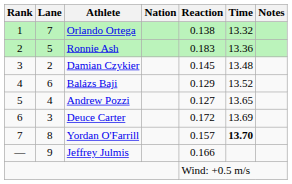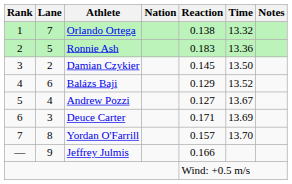 <table class="wikitable sortable" style="text-align:center">
 <tr>
 <th>Rank</th>
 <th>Lane</th>
 <th>Athlete</th>
 <th>Nation</th>
 <th>Reaction</th>
 <th>Time</th>
 <th>Notes</th>
 </tr>
 <tr style="background:#bbf3bb;">
 <td>1</td>
 <td>7</td>
 <td align=left><a href='#'>Orlando Ortega</a></td>
 <td align=left></td>
 <td>0.138</td>
 <td>13.32</td>
 <td></td>
 </tr>
 <tr style="background:#bbf3bb;">
 <td>2</td>
 <td>5</td>
 <td align=left><a href='#'>Ronnie Ash</a></td>
 <td align=left></td>
 <td>0.183</td>
 <td>13.36</td>
 <td></td>
 </tr>
 <tr>
 <td>3</td>
 <td>2</td>
 <td align=left><a href='#'>Damian Czykier</a></td>
 <td align=left></td>
 <td>0.145</td>
-<td>13.48</td>
+<td>13.50</td>
 <td></td>
 </tr>
 <tr>
 <td>4</td>
 <td>6</td>
 <td align=left><a href='#'>Balázs Baji</a></td>
 <td align=left></td>
 <td>0.129</td>
 <td>13.52</td>
 <td></td>
 </tr>
 <tr>
 <td>5</td>
 <td>4</td>
 <td align=left><a href='#'>Andrew Pozzi</a></td>
 <td align=left></td>
 <td>0.127</td>
-<td>13.65</td>
+<td>13.67</td>
 <td></td>
 </tr>
 <tr>
 <td>6</td>
 <td>3</td>
 <td align=left><a href='#'>Deuce Carter</a></td>
 <td align=left></td>
-<td>0.172</td>
+<td>0.171</td>
 <td>13.69</td>
 <td></td>
 </tr>
 <tr>
 <td>7</td>
 <td>8</td>
 <td align=left><a href='#'>Yordan O'Farrill</a></td>
 <td align=left></td>
 <td>0.157</td>
-<td><strong>13.70</strong></td>
+<td>13.70</td>
 <td></td>
 </tr>
 <tr>
 <td data-sort-value=8>—</td>
 <td>9</td>
 <td align=left><a href='#'>Jeffrey Julmis</a></td>
 <td align=left></td>
 <td>0.166</td>
 <td data-sort-value=99.99></td>
 <td></td>
 </tr>
 <tr class="sortbottom">
 <td colspan=4></td>
 <td colspan="3" style="text-align:left;">Wind: +0.5 m/s</td>
 </tr>
 </table>
